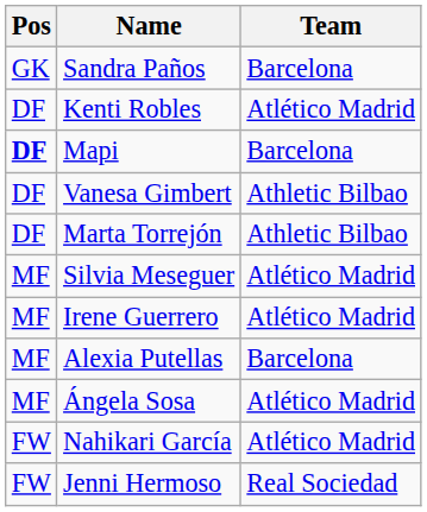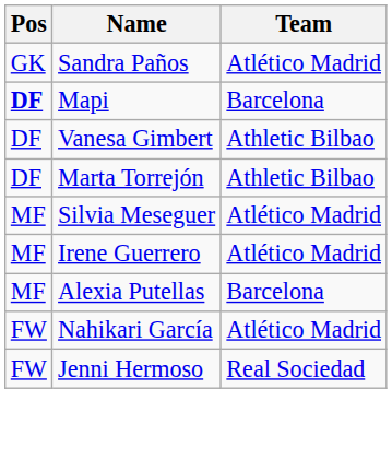 <table class="wikitable">
 <tr>
 <th>Pos</th>
 <th>Name</th>
 <th>Team</th>
 </tr>
 <tr>
 <td><a href='#'>GK</a></td>
 <td><a href='#'>Sandra Paños</a></td>
-<td><a href='#'>Barcelona</a></td>
-</tr>
-<tr>
-<td><a href='#'>DF</a></td>
-<td><a href='#'>Kenti Robles</a></td>
 <td><a href='#'>Atlético Madrid</a></td>
 </tr>
 <tr>
 <td><strong><a href='#'>DF</a></strong></td>
 <td><a href='#'>Mapi</a></td>
 <td><a href='#'>Barcelona</a></td>
 </tr>
 <tr>
 <td><a href='#'>DF</a></td>
 <td><a href='#'>Vanesa Gimbert</a></td>
 <td><a href='#'>Athletic Bilbao</a></td>
 </tr>
 <tr>
 <td><a href='#'>DF</a></td>
 <td><a href='#'>Marta Torrejón</a></td>
 <td><a href='#'>Athletic Bilbao</a></td>
 </tr>
 <tr>
 <td><a href='#'>MF</a></td>
 <td><a href='#'>Silvia Meseguer</a></td>
 <td><a href='#'>Atlético Madrid</a></td>
 </tr>
 <tr>
 <td><a href='#'>MF</a></td>
 <td><a href='#'>Irene Guerrero</a></td>
 <td><a href='#'>Atlético Madrid</a></td>
 </tr>
 <tr>
 <td><a href='#'>MF</a></td>
 <td><a href='#'>Alexia Putellas</a></td>
 <td><a href='#'>Barcelona</a></td>
 </tr>
 <tr>
-<td><a href='#'>MF</a></td>
-<td><a href='#'>Ángela Sosa</a></td>
-<td><a href='#'>Atlético Madrid</a></td>
-</tr>
-<tr>
 <td><a href='#'>FW</a></td>
 <td><a href='#'>Nahikari García</a></td>
 <td><a href='#'>Atlético Madrid</a></td>
 </tr>
 <tr>
 <td><a href='#'>FW</a></td>
 <td><a href='#'>Jenni Hermoso</a></td>
 <td><a href='#'>Real Sociedad</a></td>
 </tr>
 </table>
